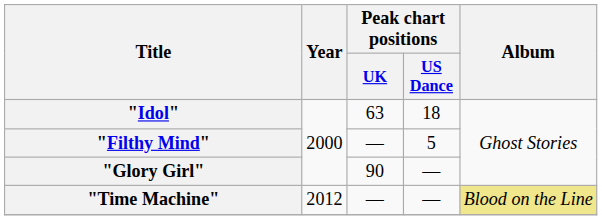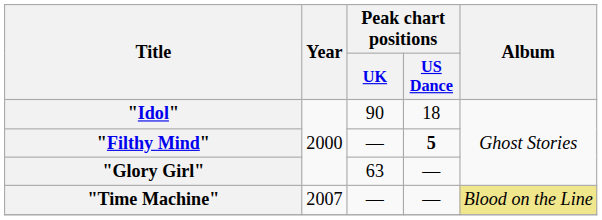 <table class="wikitable plainrowheaders" style="text-align:center;">
 <tr>
 <th scope="col" rowspan="2" style="width:16em;">Title</th>
 <th scope="col" rowspan="2">Year</th>
 <th scope="col" colspan="2">Peak chart positions</th>
 <th scope="col" rowspan="2">Album</th>
 </tr>
 <tr>
 <th scope="col" style="width:3em;font-size:90%;"><a href='#'>UK</a><br></th>
 <th scope="col" style="width:3em;font-size:90%;"><a href='#'>US Dance</a><br></th>
 </tr>
 <tr>
 <th scope="row">"<a href='#'>Idol</a>"</th>
 <td rowspan="3">2000</td>
-<td>63</td>
+<td>90</td>
 <td>18</td>
 <td rowspan="3"><em>Ghost Stories</em></td>
 </tr>
 <tr>
 <th scope="row">"<a href='#'>Filthy Mind</a>"</th>
 <td>—</td>
-<td>5</td>
+<td><strong>5</strong></td>
 </tr>
 <tr>
 <th scope="row">"Glory Girl"</th>
-<td>90</td>
+<td>63</td>
 <td>—</td>
 </tr>
 <tr>
 <th scope="row">"Time Machine"<br></th>
-<td>2012</td>
+<td>2007</td>
 <td>—</td>
 <td>—</td>
 <td style="background: khaki;"><em>Blood on the Line</em></td>
 </tr>
 <tr>
 </tr>
 </table>
